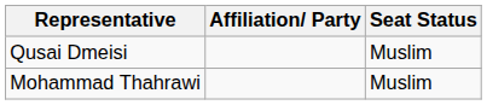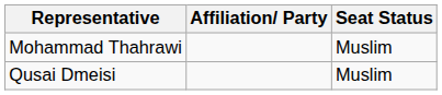 <table class="wikitable">
 <tr>
 <th>Representative</th>
 <th>Affiliation/ Party</th>
 <th>Seat Status</th>
 </tr>
 <tr>
+<td>Mohammad Thahrawi</td>
+<td></td>
+<td>Muslim</td>
+</tr>
+<tr>
 <td>Qusai Dmeisi</td>
 <td></td>
 <td>Muslim</td>
 </tr>
-<tr>
-<td>Mohammad Thahrawi</td>
-<td></td>
-<td>Muslim</td>
-</tr>
 </table>
